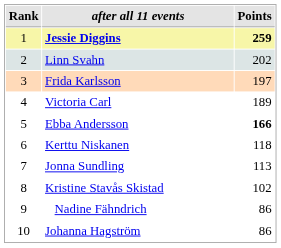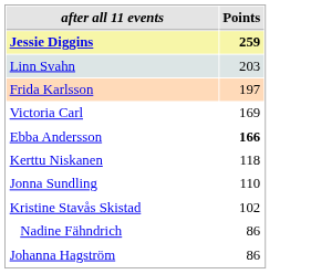 <table cellspacing="1" cellpadding="3" style="border:1px solid #AAAAAA;font-size:86%">
 <tr style="background-color: #E4E4E4;">
-<th style="border-bottom:1px solid #AAAAAA" width=10>Rank</th>
 <th style="border-bottom:1px solid #AAAAAA" width=200><em>after all 11 events</em></th>
 <th style="border-bottom:1px solid #AAAAAA" width=20 align=right>Points</th>
 </tr>
 <tr style="background:#f7f6a8;">
-<td align=center>1</td>
 <td> <strong><a href='#'>Jessie Diggins</a></strong></td>
 <td align=right><strong>259</strong></td>
 </tr>
 <tr style="background:#dce5e5;">
-<td align=center>2</td>
 <td> <a href='#'>Linn Svahn</a></td>
-<td align=right>202</td>
+<td align=right>203</td>
 </tr>
 <tr style="background:#ffdab9;">
-<td align=center>3</td>
 <td> <a href='#'>Frida Karlsson</a></td>
 <td align=right>197</td>
 </tr>
 <tr>
-<td align=center>4</td>
 <td> <a href='#'>Victoria Carl</a></td>
-<td align=right>189</td>
+<td align=right>169</td>
 </tr>
 <tr>
-<td align=center>5</td>
 <td> <a href='#'>Ebba Andersson</a></td>
 <td align=right><strong>166</strong></td>
 </tr>
 <tr>
-<td align=center>6</td>
 <td> <a href='#'>Kerttu Niskanen</a></td>
 <td align=right>118</td>
 </tr>
 <tr>
-<td align=center>7</td>
 <td> <a href='#'>Jonna Sundling</a></td>
-<td align=right>113</td>
+<td align=right>110</td>
 </tr>
 <tr>
-<td align=center>8</td>
 <td> <a href='#'>Kristine Stavås Skistad</a></td>
 <td align=right>102</td>
 </tr>
 <tr>
-<td align=center>9</td>
 <td>   <a href='#'>Nadine Fähndrich</a></td>
 <td align=right>86</td>
 </tr>
 <tr>
-<td align=center>10</td>
 <td> <a href='#'>Johanna Hagström</a></td>
 <td align=right>86</td>
 </tr>
 </table>
